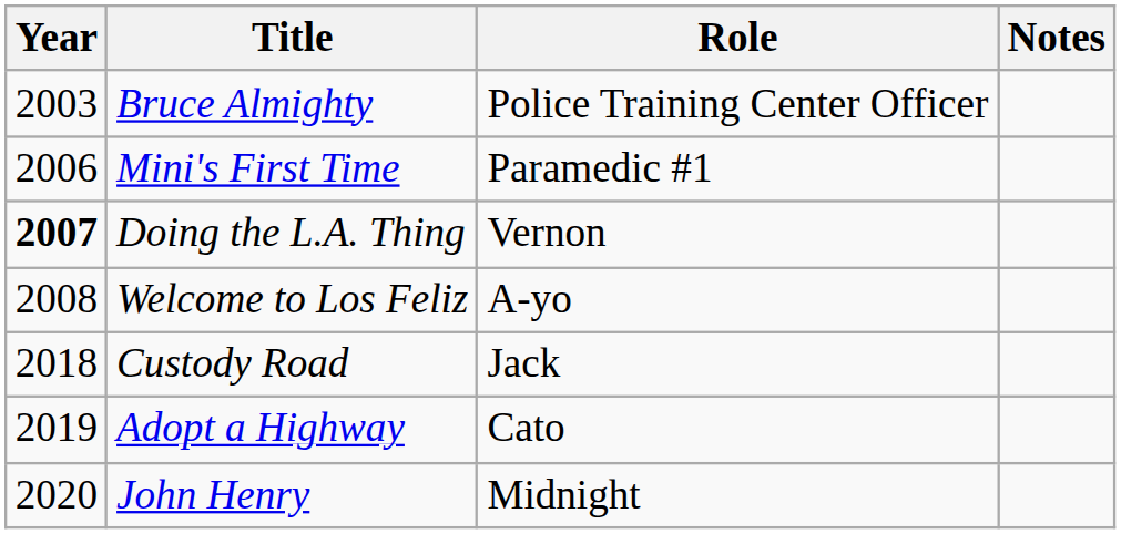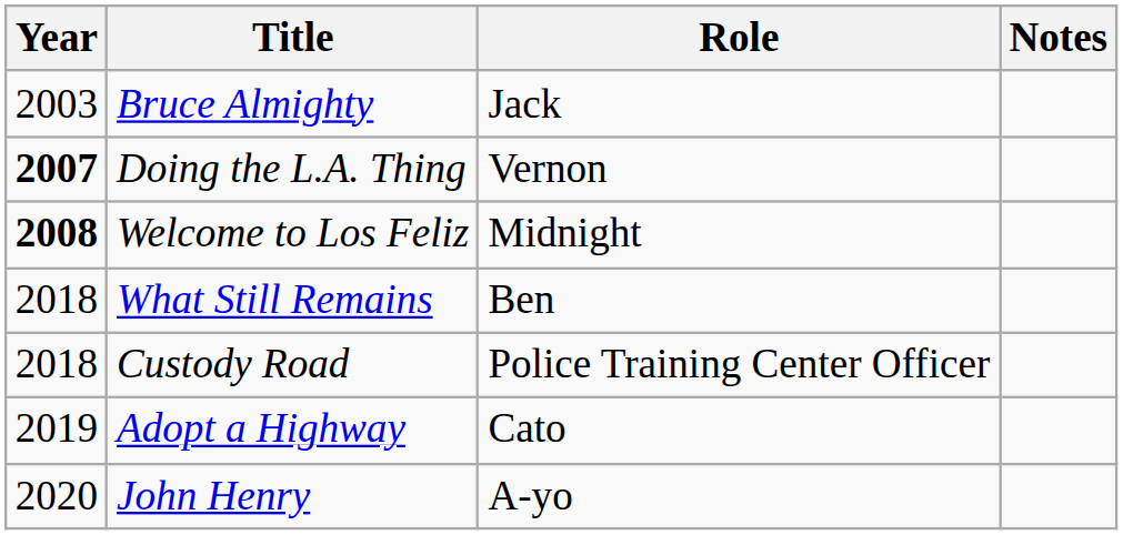 <table class="wikitable sortable">
 <tr>
 <th>Year</th>
 <th>Title</th>
 <th>Role</th>
 <th>Notes</th>
 </tr>
 <tr>
 <td>2003</td>
 <td><em><a href='#'>Bruce Almighty</a></em></td>
-<td>Police Training Center Officer</td>
-<td></td>
-</tr>
-<tr>
-<td>2006</td>
-<td><em><a href='#'>Mini's First Time</a></em></td>
-<td>Paramedic #1</td>
+<td>Jack</td>
 <td></td>
 </tr>
 <tr>
 <td><strong>2007</strong></td>
 <td><em>Doing the L.A. Thing</em></td>
 <td>Vernon</td>
 <td></td>
 </tr>
 <tr>
-<td>2008</td>
+<td><strong>2008</strong></td>
 <td><em>Welcome to Los Feliz</em></td>
-<td>A-yo</td>
+<td>Midnight</td>
+<td></td>
+</tr>
+<tr>
+<td>2018</td>
+<td><em><a href='#'>What Still Remains</a></em></td>
+<td>Ben</td>
 <td></td>
 </tr>
 <tr>
 <td>2018</td>
 <td><em>Custody Road</em></td>
-<td>Jack</td>
+<td>Police Training Center Officer</td>
 <td></td>
 </tr>
 <tr>
 <td>2019</td>
 <td><a href='#'><em>Adopt a Highway</em></a></td>
 <td>Cato</td>
 <td></td>
 </tr>
 <tr>
 <td>2020</td>
 <td><a href='#'><em>John Henry</em></a></td>
-<td>Midnight</td>
+<td>A-yo</td>
 <td></td>
 </tr>
 </table>
